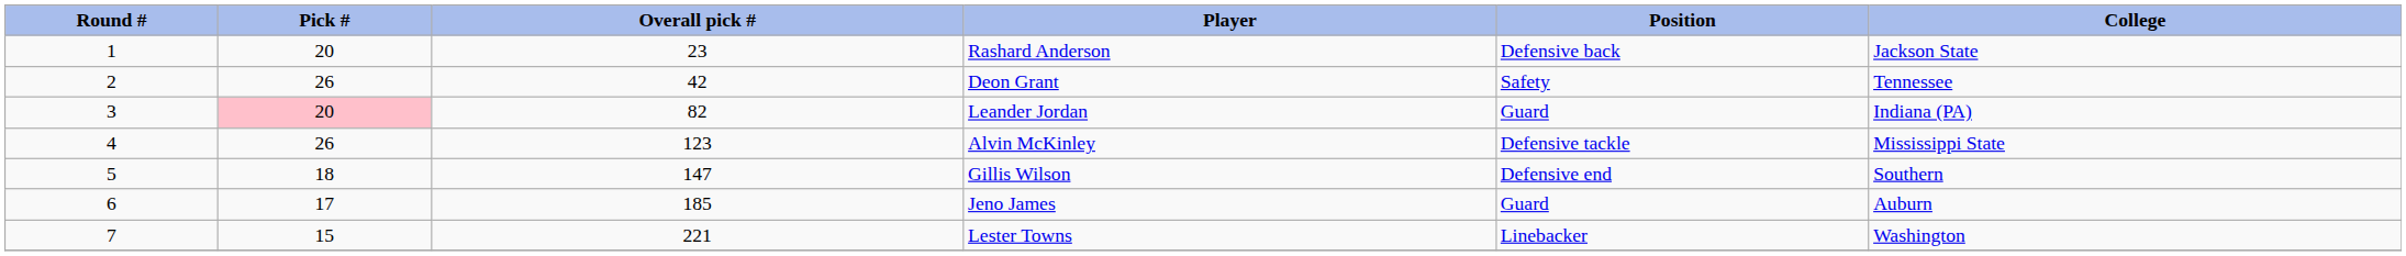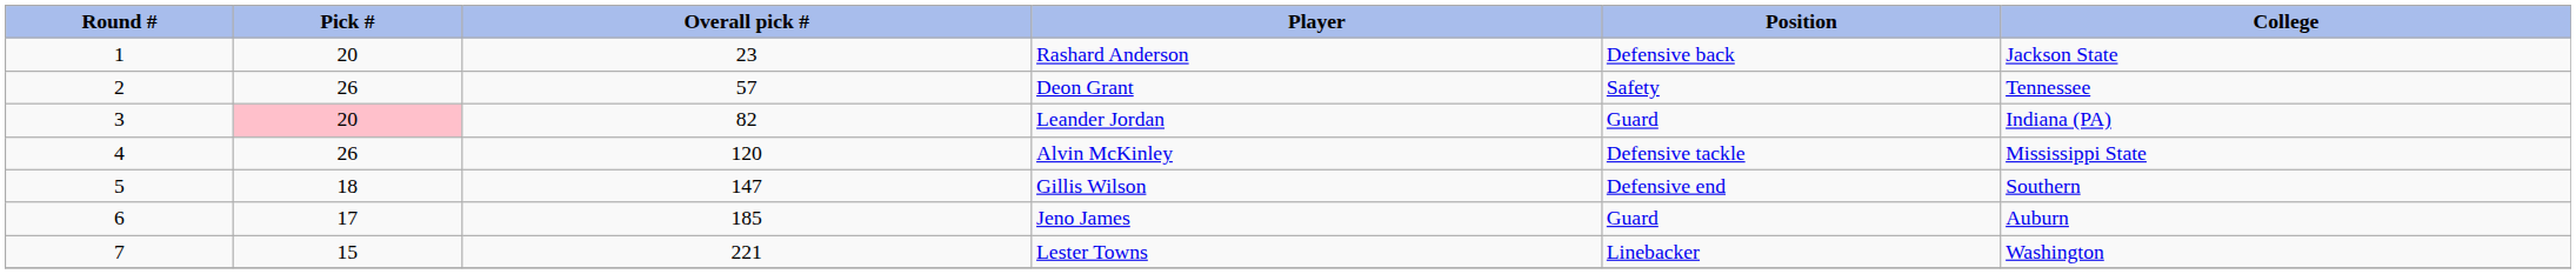 <table class="wikitable" style="width: 100%">
 <tr>
 <th style="background:#A8BDEC;" width=8%>Round #</th>
 <th width=8% style="background:#A8BDEC;">Pick #</th>
 <th width=20% style="background:#A8BDEC;">Overall pick #</th>
 <th width=20% style="background:#A8BDEC;">Player</th>
 <th width=14% style="background:#A8BDEC;">Position</th>
 <th width=20% style="background:#A8BDEC;">College</th>
 </tr>
 <tr>
 <td align=center>1</td>
 <td align=center>20</td>
 <td align=center>23</td>
 <td><a href='#'>Rashard Anderson</a></td>
 <td><a href='#'>Defensive back</a></td>
 <td><a href='#'>Jackson State</a></td>
 </tr>
 <tr>
 <td align=center>2</td>
 <td align=center>26</td>
-<td align=center>42</td>
+<td align=center>57</td>
 <td><a href='#'>Deon Grant</a></td>
 <td><a href='#'>Safety</a></td>
 <td><a href='#'>Tennessee</a></td>
 </tr>
 <tr>
 <td align=center>3</td>
 <td align=center style="background: pink;">20</td>
 <td align=center>82</td>
 <td><a href='#'>Leander Jordan</a></td>
 <td><a href='#'>Guard</a></td>
 <td><a href='#'>Indiana (PA)</a></td>
 </tr>
 <tr>
 <td align=center>4</td>
 <td align=center>26</td>
-<td align=center>123</td>
+<td align=center>120</td>
 <td><a href='#'>Alvin McKinley</a></td>
 <td><a href='#'>Defensive tackle</a></td>
 <td><a href='#'>Mississippi State</a></td>
 </tr>
 <tr>
 <td align=center>5</td>
 <td align=center>18</td>
 <td align=center>147</td>
 <td><a href='#'>Gillis Wilson</a></td>
 <td><a href='#'>Defensive end</a></td>
 <td><a href='#'>Southern</a></td>
 </tr>
 <tr>
 <td align=center>6</td>
 <td align=center>17</td>
 <td align=center>185</td>
 <td><a href='#'>Jeno James</a></td>
 <td><a href='#'>Guard</a></td>
 <td><a href='#'>Auburn</a></td>
 </tr>
 <tr>
 <td align=center>7</td>
 <td align=center>15</td>
 <td align=center>221</td>
 <td><a href='#'>Lester Towns</a></td>
 <td><a href='#'>Linebacker</a></td>
 <td><a href='#'>Washington</a></td>
 </tr>
 <tr>
 </tr>
 </table>
